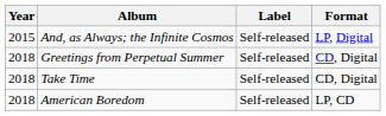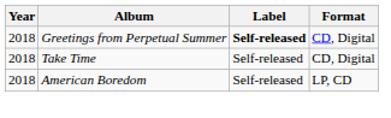 <table class="wikitable">
 <tr>
 <th>Year</th>
 <th>Album</th>
 <th>Label</th>
 <th>Format</th>
 </tr>
 <tr>
-<td>2015</td>
-<td><em>And, as Always; the Infinite Cosmos</em></td>
-<td>Self-released</td>
-<td><a href='#'>LP</a>, <a href='#'>Digital</a></td>
-</tr>
-<tr>
 <td>2018</td>
 <td><em>Greetings from Perpetual Summer </em></td>
-<td>Self-released</td>
+<td><strong>Self-released</strong></td>
 <td><a href='#'>CD</a>, Digital</td>
 </tr>
 <tr>
 <td>2018</td>
 <td><em>Take Time</em></td>
 <td>Self-released</td>
 <td>CD, Digital</td>
 </tr>
 <tr>
 <td>2018</td>
 <td><em>American Boredom</em></td>
 <td>Self-released</td>
 <td>LP, CD</td>
 </tr>
 </table>
